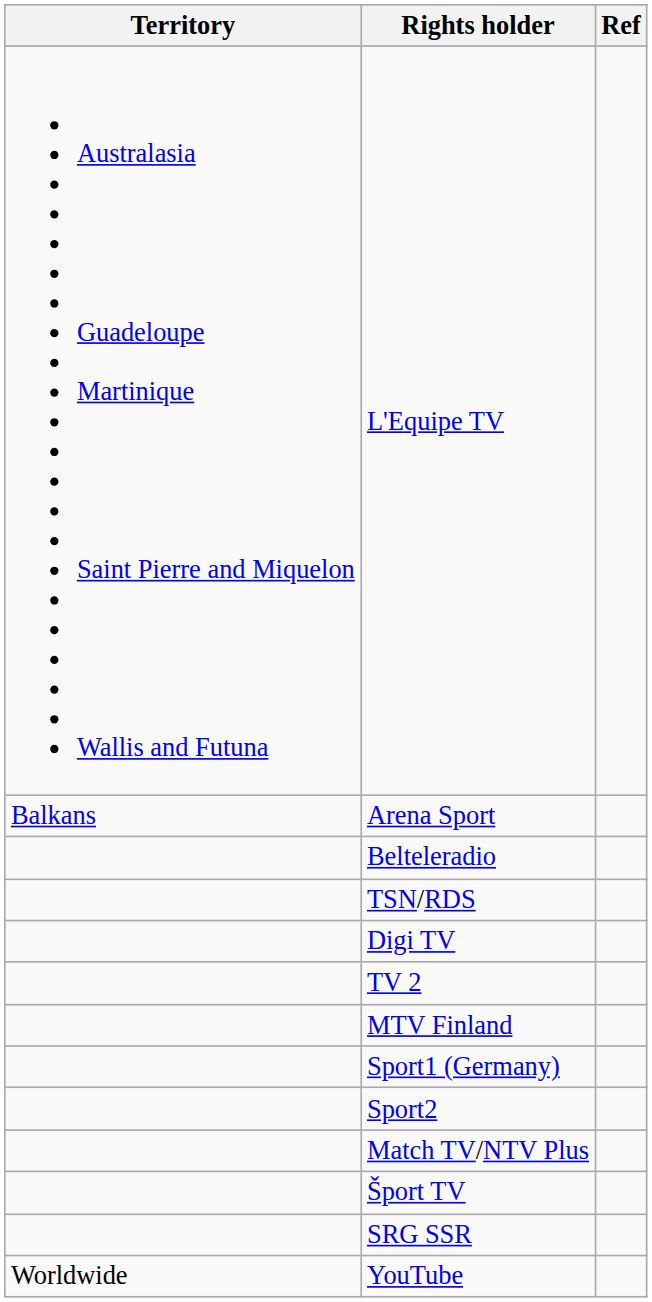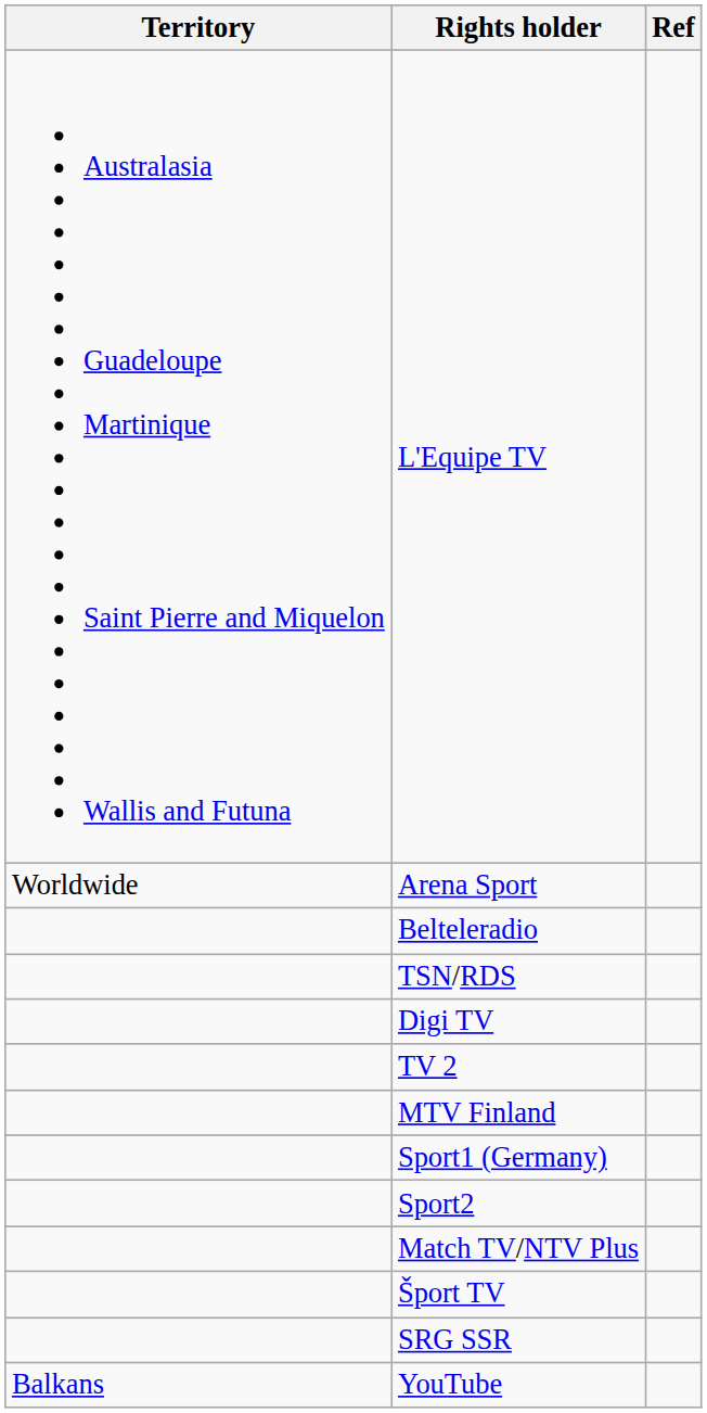 <table class="wikitable">
 <tr>
 <th>Territory</th>
 <th>Rights holder</th>
 <th>Ref</th>
 </tr>
 <tr>
 <td><br><ul><li></li><li> <a href='#'>Australasia</a></li><li></li><li></li><li></li><li></li><li></li><li> <a href='#'>Guadeloupe</a></li><li></li><li> <a href='#'>Martinique</a></li><li></li><li></li><li></li><li></li><li></li><li> <a href='#'>Saint Pierre and Miquelon</a></li><li></li><li></li><li></li><li></li><li></li><li> <a href='#'>Wallis and Futuna</a></li></ul></td>
 <td><a href='#'>L'Equipe TV</a></td>
 <td></td>
 </tr>
 <tr>
-<td> <a href='#'>Balkans</a></td>
+<td> Worldwide</td>
 <td><a href='#'>Arena Sport</a></td>
 <td></td>
 </tr>
 <tr>
 <td></td>
 <td><a href='#'>Belteleradio</a></td>
 <td></td>
 </tr>
 <tr>
 <td></td>
 <td><a href='#'>TSN</a>/<a href='#'>RDS</a></td>
 <td></td>
 </tr>
 <tr>
 <td><br></td>
 <td><a href='#'>Digi TV</a></td>
 <td></td>
 </tr>
 <tr>
 <td></td>
 <td><a href='#'>TV 2</a></td>
 <td></td>
 </tr>
 <tr>
 <td></td>
 <td><a href='#'>MTV Finland</a></td>
 <td></td>
 </tr>
 <tr>
 <td></td>
 <td><a href='#'>Sport1 (Germany)</a></td>
 <td></td>
 </tr>
 <tr>
 <td></td>
 <td><a href='#'>Sport2</a></td>
 <td></td>
 </tr>
 <tr>
 <td></td>
 <td><a href='#'>Match TV</a>/<a href='#'>NTV Plus</a></td>
 <td></td>
 </tr>
 <tr>
 <td></td>
 <td><a href='#'>Šport TV</a></td>
 <td></td>
 </tr>
 <tr>
 <td></td>
 <td><a href='#'>SRG SSR</a></td>
 <td></td>
 </tr>
 <tr>
-<td> Worldwide</td>
+<td> <a href='#'>Balkans</a></td>
 <td><a href='#'>YouTube</a></td>
 <td></td>
 </tr>
 </table>
